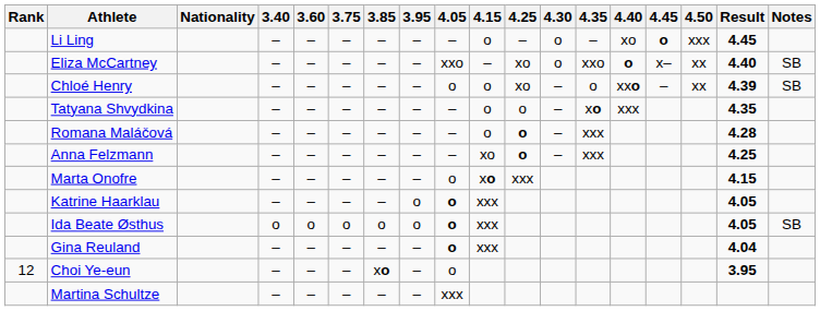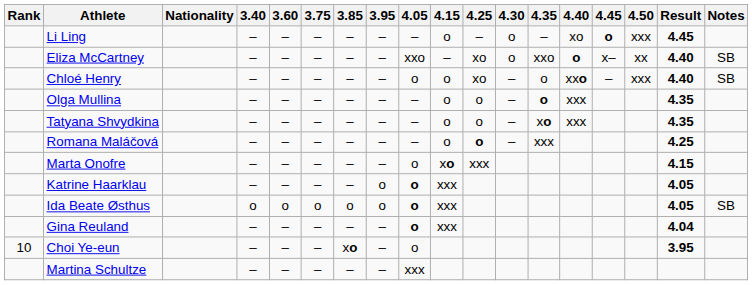 <table class="wikitable sortable" style="text-align:center;font-size:90%">
 <tr>
 <th>Rank</th>
 <th>Athlete</th>
 <th>Nationality</th>
 <th>3.40</th>
 <th>3.60</th>
 <th>3.75</th>
 <th>3.85</th>
 <th>3.95</th>
 <th>4.05</th>
 <th>4.15</th>
 <th>4.25</th>
 <th>4.30</th>
 <th>4.35</th>
 <th>4.40</th>
 <th>4.45</th>
 <th>4.50</th>
 <th>Result</th>
 <th>Notes</th>
 </tr>
 <tr>
 <td></td>
 <td align="left"><a href='#'>Li Ling</a></td>
 <td align=left></td>
 <td>–</td>
 <td>–</td>
 <td>–</td>
 <td>–</td>
 <td>–</td>
 <td>–</td>
 <td>o</td>
 <td>–</td>
 <td>o</td>
 <td>–</td>
 <td>xo</td>
 <td><strong>o</strong></td>
 <td>xxx</td>
 <td><strong>4.45</strong></td>
 <td></td>
 </tr>
 <tr>
 <td></td>
 <td align="left"><a href='#'>Eliza McCartney</a></td>
 <td align=left></td>
 <td>–</td>
 <td>–</td>
 <td>–</td>
 <td>–</td>
 <td>–</td>
 <td>xxo</td>
 <td>–</td>
 <td>xo</td>
 <td>o</td>
 <td>xxo</td>
 <td><strong>o</strong></td>
 <td>x–</td>
 <td>xx</td>
 <td><strong>4.40</strong></td>
 <td>SB</td>
 </tr>
 <tr>
 <td></td>
 <td align="left"><a href='#'>Chloé Henry</a></td>
 <td align=left></td>
 <td>–</td>
 <td>–</td>
 <td>–</td>
 <td>–</td>
 <td>–</td>
 <td>o</td>
 <td>o</td>
 <td>xo</td>
 <td>–</td>
 <td>o</td>
 <td>xx<strong>o</strong></td>
 <td>–</td>
-<td>xx</td>
-<td><strong>4.39</strong></td>
+<td>xxx</td>
+<td><strong>4.40</strong></td>
 <td>SB</td>
+</tr>
+<tr>
+<td></td>
+<td align="left"><a href='#'>Olga Mullina</a></td>
+<td align=left></td>
+<td>–</td>
+<td>–</td>
+<td>–</td>
+<td>–</td>
+<td>–</td>
+<td>–</td>
+<td>o</td>
+<td>o</td>
+<td>–</td>
+<td><strong>o</strong></td>
+<td>xxx</td>
+<td></td>
+<td></td>
+<td><strong>4.35</strong></td>
+<td></td>
 </tr>
 <tr>
 <td></td>
 <td align="left"><a href='#'>Tatyana Shvydkina</a></td>
 <td align=left></td>
 <td>–</td>
 <td>–</td>
 <td>–</td>
 <td>–</td>
 <td>–</td>
 <td>–</td>
 <td>o</td>
 <td>o</td>
 <td>–</td>
 <td>x<strong>o</strong></td>
 <td>xxx</td>
 <td></td>
 <td></td>
 <td><strong>4.35</strong></td>
 <td></td>
 </tr>
 <tr>
 <td></td>
 <td align="left"><a href='#'>Romana Maláčová</a></td>
 <td align=left></td>
 <td>–</td>
 <td>–</td>
 <td>–</td>
 <td>–</td>
 <td>–</td>
 <td>–</td>
 <td>o</td>
-<td><strong>o</strong></td>
-<td>–</td>
-<td>xxx</td>
-<td></td>
-<td></td>
-<td></td>
-<td><strong>4.28</strong></td>
-<td></td>
-</tr>
-<tr>
-<td></td>
-<td align="left"><a href='#'>Anna Felzmann</a></td>
-<td align=left></td>
-<td>–</td>
-<td>–</td>
-<td>–</td>
-<td>–</td>
-<td>–</td>
-<td>–</td>
-<td>xo</td>
 <td><strong>o</strong></td>
 <td>–</td>
 <td>xxx</td>
 <td></td>
 <td></td>
 <td></td>
 <td><strong>4.25</strong></td>
 <td></td>
 </tr>
 <tr>
 <td></td>
 <td align="left"><a href='#'>Marta Onofre</a></td>
 <td align=left></td>
 <td>–</td>
 <td>–</td>
 <td>–</td>
 <td>–</td>
 <td>–</td>
 <td>o</td>
 <td>x<strong>o</strong></td>
 <td>xxx</td>
 <td></td>
 <td></td>
 <td></td>
 <td></td>
 <td></td>
 <td><strong>4.15</strong></td>
 <td></td>
 </tr>
 <tr>
 <td></td>
 <td align="left"><a href='#'>Katrine Haarklau</a></td>
 <td align=left></td>
 <td>–</td>
 <td>–</td>
 <td>–</td>
 <td>–</td>
 <td>o</td>
 <td><strong>o</strong></td>
 <td>xxx</td>
 <td></td>
 <td></td>
 <td></td>
 <td></td>
 <td></td>
 <td></td>
 <td><strong>4.05</strong></td>
 <td></td>
 </tr>
 <tr>
 <td></td>
 <td align="left"><a href='#'>Ida Beate Østhus</a></td>
 <td align=left></td>
 <td>o</td>
 <td>o</td>
 <td>o</td>
 <td>o</td>
 <td>o</td>
 <td><strong>o</strong></td>
 <td>xxx</td>
 <td></td>
 <td></td>
 <td></td>
 <td></td>
 <td></td>
 <td></td>
 <td><strong>4.05</strong></td>
 <td>SB</td>
 </tr>
 <tr |>
 <td></td>
 <td align="left"><a href='#'>Gina Reuland</a></td>
 <td align=left></td>
 <td>–</td>
 <td>–</td>
 <td>–</td>
 <td>–</td>
 <td>–</td>
 <td><strong>o</strong></td>
 <td>xxx</td>
 <td></td>
 <td></td>
 <td></td>
 <td></td>
 <td></td>
 <td></td>
 <td><strong>4.04</strong></td>
 <td></td>
 </tr>
 <tr |>
-<td>12</td>
+<td>10</td>
 <td align="left"><a href='#'>Choi Ye-eun</a></td>
 <td align=left></td>
 <td>–</td>
 <td>–</td>
 <td>–</td>
 <td>x<strong>o</strong></td>
 <td>–</td>
 <td>o</td>
 <td></td>
 <td></td>
 <td></td>
 <td></td>
 <td></td>
 <td></td>
 <td></td>
 <td><strong>3.95</strong></td>
 <td></td>
 </tr>
 <tr |>
 <td></td>
 <td align="left"><a href='#'>Martina Schultze</a></td>
 <td align=left></td>
 <td>–</td>
 <td>–</td>
 <td>–</td>
 <td>–</td>
 <td>–</td>
 <td>xxx</td>
 <td></td>
 <td></td>
 <td></td>
 <td></td>
 <td></td>
 <td></td>
 <td></td>
 <td><strong></strong></td>
 <td></td>
 </tr>
 </table>
